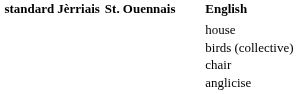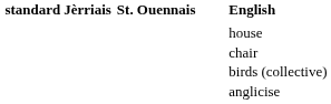 <table>
 <tr>
 <td width="120em"><strong>standard Jèrriais</strong></td>
 <td width="120em"><strong>St. Ouennais</strong></td>
 <td width="120em"><strong>English</strong></td>
 </tr>
 <tr>
 <td></td>
 <td></td>
 <td></td>
 </tr>
 <tr>
 <td></td>
 <td></td>
 <td>house</td>
 </tr>
 <tr>
 <td></td>
 <td></td>
-<td>birds (collective)</td>
+<td>chair</td>
 </tr>
 <tr>
 <td></td>
 <td></td>
-<td>chair</td>
+<td>birds (collective)</td>
 </tr>
 <tr>
 <td></td>
 <td></td>
 <td>anglicise</td>
 </tr>
 </table>
